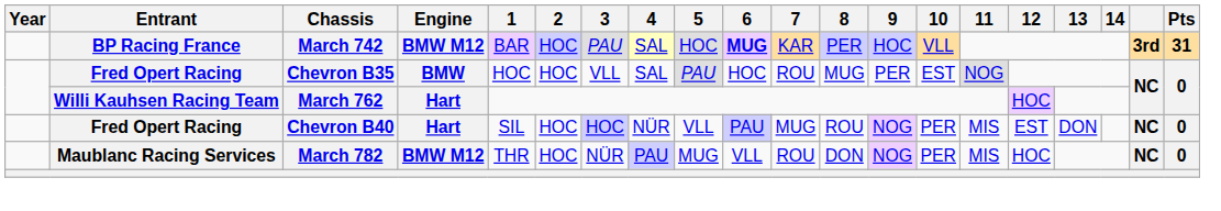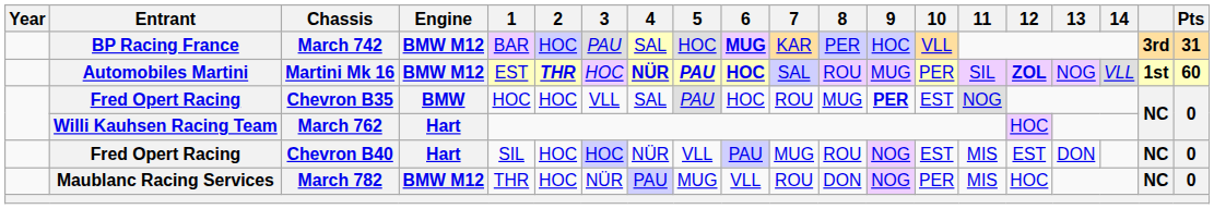 <table class="wikitable" style="text-align:center; font-size:85%">
 <tr>
 <th>Year</th>
 <th>Entrant</th>
 <th>Chassis</th>
 <th>Engine</th>
 <th>1</th>
 <th>2</th>
 <th>3</th>
 <th>4</th>
 <th>5</th>
 <th>6</th>
 <th>7</th>
 <th>8</th>
 <th>9</th>
 <th>10</th>
 <th>11</th>
 <th>12</th>
 <th>13</th>
 <th>14</th>
 <th></th>
 <th>Pts</th>
 </tr>
 <tr>
 <td></td>
 <th nowrap><a href='#'>BP Racing France</a></th>
 <th nowrap><a href='#'>March 742</a></th>
 <th nowrap><a href='#'>BMW M12</a></th>
 <td style="background:#EFCFFF;"><a href='#'>BAR</a><br></td>
 <td style="background:#CFCFFF;"><a href='#'>HOC</a><br></td>
 <td style="background:#DFDFDF;"><em><a href='#'>PAU</a></em><br></td>
 <td style="background:#FFFFBF;"><a href='#'>SAL</a><br></td>
 <td style="background:#DFDFDF;"><a href='#'>HOC</a><br></td>
 <td style="background:#EFCFFF;"><strong><a href='#'>MUG</a></strong><br></td>
 <td style="background:#FFDF9F;"><a href='#'>KAR</a><br><small></small></td>
 <td style="background:#CFCFFF;"><a href='#'>PER</a><br></td>
 <td style="background:#CFCFFF;"><a href='#'>HOC</a><br></td>
 <td style="background:#FFDF9F;"><a href='#'>VLL</a><br></td>
 <td colspan=4></td>
 <td style="background:#FFDF9F;"><strong>3rd</strong></td>
 <td style="background:#FFDF9F;"><strong>31</strong></td>
 </tr>
 <tr>
+<td></td>
+<th nowrap><a href='#'>Automobiles Martini</a></th>
+<th nowrap><a href='#'>Martini Mk 16</a></th>
+<th nowrap><a href='#'>BMW M12</a></th>
+<td style="background:#FFFFBF;"><a href='#'>EST</a><br></td>
+<td style="background:#FFFFBF;"><strong><em><a href='#'>THR</a></em></strong><br></td>
+<td style="background:#EFCFFF;"><em><a href='#'>HOC</a></em><br></td>
+<td style="background:#FFFFBF;"><strong><a href='#'>NÜR</a></strong><br></td>
+<td style="background:#FFFFBF;"><strong><em><a href='#'>PAU</a></em></strong><br></td>
+<td style="background:#FFFFBF;"><strong><a href='#'>HOC</a></strong><br></td>
+<td style="background:#CFCFFF;"><a href='#'>SAL</a><br></td>
+<td style="background:#EFCFFF;"><a href='#'>ROU</a><br></td>
+<td style="background:#EFCFFF;"><a href='#'>MUG</a><br></td>
+<td style="background:#FFFFBF;"><a href='#'>PER</a><br></td>
+<td style="background:#EFCFFF;"><a href='#'>SIL</a><br></td>
+<td style="background:#EFCFFF;"><strong><a href='#'>ZOL</a></strong><br></td>
+<td style="background:#EFCFFF;"><a href='#'>NOG</a><br></td>
+<td style="background:#DFDFDF;"><em><a href='#'>VLL</a></em><br></td>
+<td style="background:#FFFFBF;"><strong>1st</strong></td>
+<td style="background:#FFFFBF;"><strong>60</strong></td>
+</tr>
+<tr>
 <td rowspan=2></td>
 <th nowrap><a href='#'>Fred Opert Racing</a></th>
 <th nowrap><a href='#'>Chevron B35</a></th>
 <th nowrap><a href='#'>BMW</a></th>
 <td><a href='#'>HOC</a></td>
 <td><a href='#'>HOC</a></td>
 <td><a href='#'>VLL</a></td>
 <td><a href='#'>SAL</a></td>
 <td style="background:#DFDFDF;"><em><a href='#'>PAU</a></em><br></td>
 <td><a href='#'>HOC</a></td>
 <td><a href='#'>ROU</a></td>
 <td><a href='#'>MUG</a></td>
-<td><a href='#'>PER</a></td>
+<td><strong><a href='#'>PER</a></strong></td>
 <td><a href='#'>EST</a></td>
 <td style="background:#DFDFDF;"><a href='#'>NOG</a><br></td>
 <td colspan=3></td>
 <th rowspan=2>NC</th>
 <th rowspan=2>0</th>
 </tr>
 <tr>
 <th nowrap><a href='#'>Willi Kauhsen Racing Team</a></th>
 <th nowrap><a href='#'>March 762</a></th>
 <th nowrap><a href='#'>Hart</a></th>
 <td colspan=11></td>
 <td style="background:#EFCFFF;"><a href='#'>HOC</a><br></td>
 <td colspan=2></td>
 </tr>
 <tr>
 <td></td>
 <th nowrap>Fred Opert Racing</th>
 <th nowrap><a href='#'>Chevron B40</a></th>
 <th nowrap><a href='#'>Hart</a></th>
 <td><a href='#'>SIL</a></td>
 <td><a href='#'>HOC</a></td>
 <td style="background:#CFCFFF;"><a href='#'>HOC</a><br></td>
 <td><a href='#'>NÜR</a></td>
 <td><a href='#'>VLL</a></td>
 <td style="background:#CFCFFF;"><a href='#'>PAU</a><br></td>
 <td><a href='#'>MUG</a></td>
 <td><a href='#'>ROU</a></td>
 <td style="background:#EFCFFF;"><a href='#'>NOG</a><br></td>
-<td><a href='#'>PER</a></td>
+<td><a href='#'>EST</a></td>
 <td><a href='#'>MIS</a></td>
 <td><a href='#'>EST</a></td>
 <td><a href='#'>DON</a></td>
 <td></td>
 <th>NC</th>
 <th>0</th>
 </tr>
 <tr>
 <td></td>
 <th nowrap>Maublanc Racing Services</th>
 <th nowrap><a href='#'>March 782</a></th>
 <th nowrap><a href='#'>BMW M12</a></th>
 <td><a href='#'>THR</a></td>
 <td><a href='#'>HOC</a></td>
 <td><a href='#'>NÜR</a></td>
 <td style="background:#CFCFFF;"><a href='#'>PAU</a><br></td>
 <td><a href='#'>MUG</a></td>
 <td><a href='#'>VLL</a></td>
 <td><a href='#'>ROU</a></td>
 <td><a href='#'>DON</a></td>
 <td style="background:#EFCFFF;"><a href='#'>NOG</a><br></td>
 <td><a href='#'>PER</a></td>
 <td><a href='#'>MIS</a></td>
 <td><a href='#'>HOC</a></td>
 <td colspan=2></td>
 <th>NC</th>
 <th>0</th>
 </tr>
 <tr>
 <th colspan="20"></th>
 </tr>
 </table>
